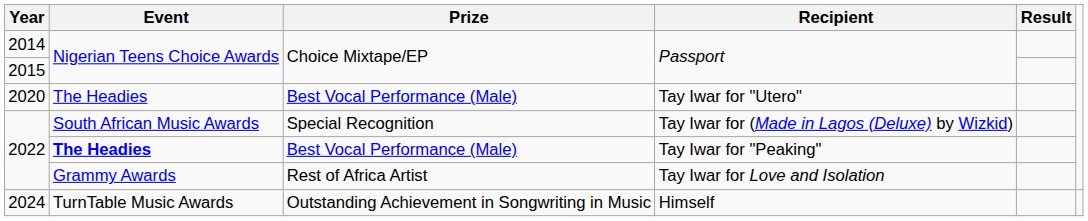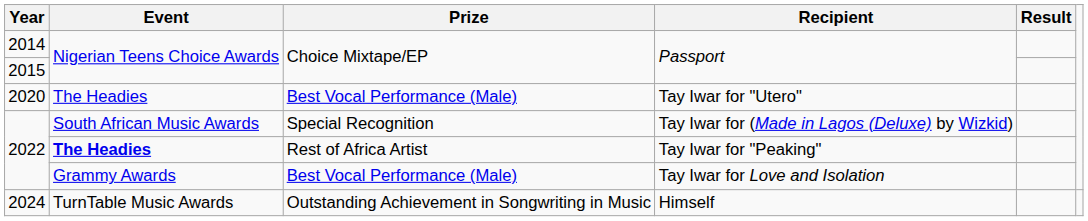 <table class="wikitable">
 <tr>
 <th>Year</th>
 <th>Event</th>
 <th>Prize</th>
 <th>Recipient</th>
 <th>Result</th>
 </tr>
 <tr>
 <td rowspan="">2014</td>
 <td rowspan="2"><a href='#'>Nigerian Teens Choice Awards</a></td>
 <td rowspan="2">Choice Mixtape/EP</td>
 <td rowspan="2"><em>Passport</em></td>
 <td></td>
 </tr>
 <tr>
 <td>2015</td>
 <td></td>
 </tr>
 <tr>
 <td>2020</td>
 <td><a href='#'>The Headies</a></td>
 <td><a href='#'>Best Vocal Performance (Male)</a></td>
 <td rowspan="">Tay Iwar for "Utero"</td>
 <td></td>
 </tr>
 <tr>
 <td rowspan="3">2022</td>
 <td><a href='#'>South African Music Awards</a></td>
 <td>Special Recognition</td>
 <td>Tay Iwar for (<em><a href='#'>Made in Lagos (Deluxe)</a></em> by <a href='#'>Wizkid</a>)</td>
 <td></td>
 </tr>
 <tr>
 <td><strong><a href='#'>The Headies</a></strong></td>
-<td><a href='#'>Best Vocal Performance (Male)</a></td>
+<td>Rest of Africa Artist</td>
 <td rowspan="">Tay Iwar for "Peaking"</td>
 <td></td>
 </tr>
 <tr>
 <td><a href='#'>Grammy Awards</a></td>
-<td>Rest of Africa Artist</td>
+<td><a href='#'>Best Vocal Performance (Male)</a></td>
 <td rowspan="">Tay Iwar for <em>Love and Isolation</em></td>
 <td></td>
 </tr>
 <tr>
 <td>2024</td>
 <td>TurnTable Music Awards</td>
 <td>Outstanding Achievement in Songwriting in Music</td>
 <td>Himself</td>
 <td></td>
 <td></td>
 </tr>
 </table>
